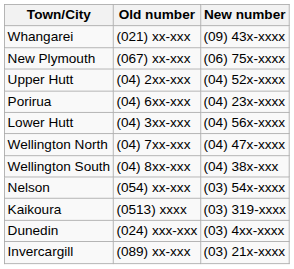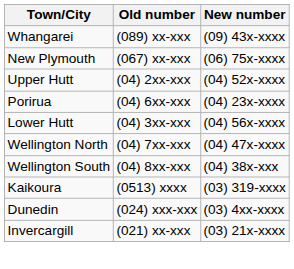 <table class="wikitable mw-collapsible mw-collapsed">
 <tr>
 <th>Town/City</th>
 <th>Old number</th>
 <th>New number</th>
 </tr>
 <tr>
 <td>Whangarei</td>
-<td>(021) xx-xxx</td>
+<td>(089) xx-xxx</td>
 <td>(09) 43x-xxxx</td>
 </tr>
 <tr>
 <td>New Plymouth</td>
 <td>(067) xx-xxx</td>
 <td>(06) 75x-xxxx</td>
 </tr>
 <tr>
 <td>Upper Hutt</td>
 <td>(04) 2xx-xxx</td>
 <td>(04) 52x-xxxx</td>
 </tr>
 <tr>
 <td>Porirua</td>
 <td>(04) 6xx-xxx</td>
 <td>(04) 23x-xxxx</td>
 </tr>
 <tr>
 <td>Lower Hutt</td>
 <td>(04) 3xx-xxx</td>
 <td>(04) 56x-xxxx</td>
 </tr>
 <tr>
 <td>Wellington North</td>
 <td>(04) 7xx-xxx</td>
 <td>(04) 47x-xxxx</td>
 </tr>
 <tr>
 <td>Wellington South</td>
 <td>(04) 8xx-xxx</td>
 <td>(04) 38x-xxx</td>
 </tr>
 <tr>
-<td>Nelson</td>
-<td>(054) xx-xxx</td>
-<td>(03) 54x-xxxx</td>
-</tr>
-<tr>
 <td>Kaikoura</td>
 <td>(0513) xxxx</td>
 <td>(03) 319-xxxx</td>
 </tr>
 <tr>
 <td>Dunedin</td>
 <td>(024) xxx-xxx</td>
 <td>(03) 4xx-xxxx</td>
 </tr>
 <tr>
 <td>Invercargill</td>
-<td>(089) xx-xxx</td>
+<td>(021) xx-xxx</td>
 <td>(03) 21x-xxxx</td>
 </tr>
 </table>
